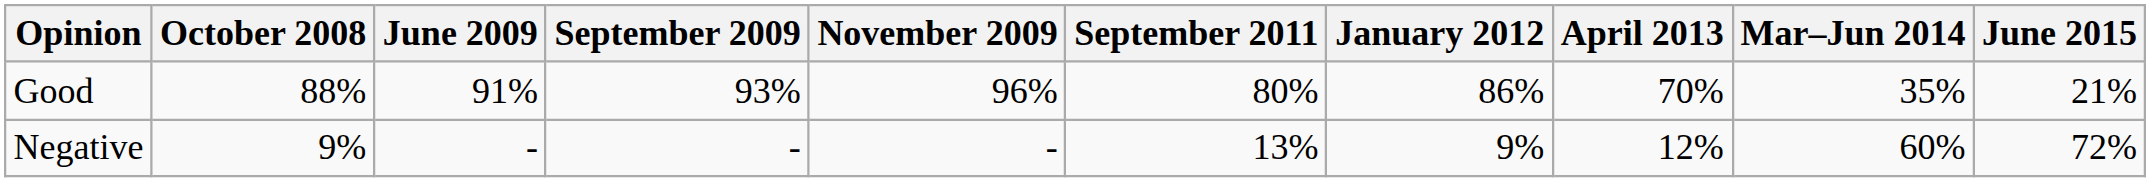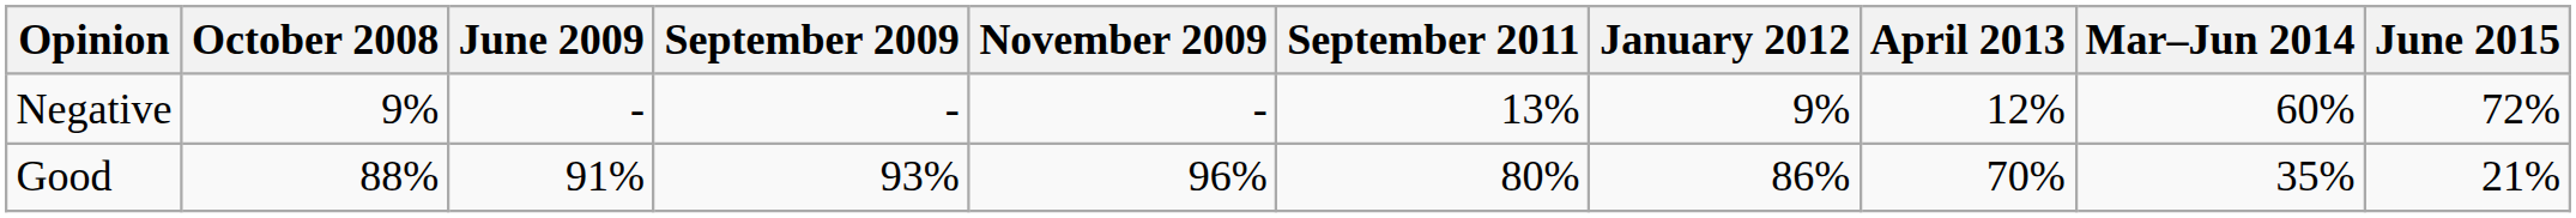 <table class="wikitable">
 <tr>
 <th>Opinion</th>
 <th>October 2008</th>
 <th>June 2009</th>
 <th>September 2009</th>
 <th>November 2009</th>
 <th>September 2011</th>
 <th>January 2012</th>
 <th>April 2013</th>
 <th>Mar–Jun 2014</th>
 <th>June 2015</th>
 </tr>
 <tr>
+<td>Negative</td>
+<td style="text-align:right;">9%</td>
+<td style="text-align:right;">-</td>
+<td style="text-align:right;">-</td>
+<td style="text-align:right;">-</td>
+<td style="text-align:right;">13%</td>
+<td style="text-align:right;">9%</td>
+<td style="text-align:right;">12%</td>
+<td style="text-align:right;">60%</td>
+<td style="text-align:right;">72%</td>
+</tr>
+<tr>
 <td>Good</td>
 <td style="text-align:right;">88%</td>
 <td style="text-align:right;">91%</td>
 <td style="text-align:right;">93%</td>
 <td style="text-align:right;">96%</td>
 <td style="text-align:right;">80%</td>
 <td style="text-align:right;">86%</td>
 <td style="text-align:right;">70%</td>
 <td style="text-align:right;">35%</td>
 <td style="text-align:right;">21%</td>
 </tr>
-<tr>
-<td>Negative</td>
-<td style="text-align:right;">9%</td>
-<td style="text-align:right;">-</td>
-<td style="text-align:right;">-</td>
-<td style="text-align:right;">-</td>
-<td style="text-align:right;">13%</td>
-<td style="text-align:right;">9%</td>
-<td style="text-align:right;">12%</td>
-<td style="text-align:right;">60%</td>
-<td style="text-align:right;">72%</td>
-</tr>
 </table>
